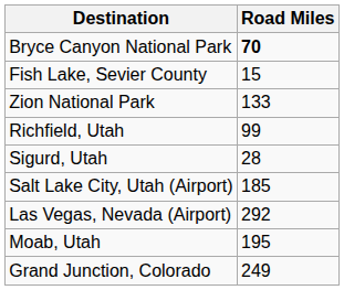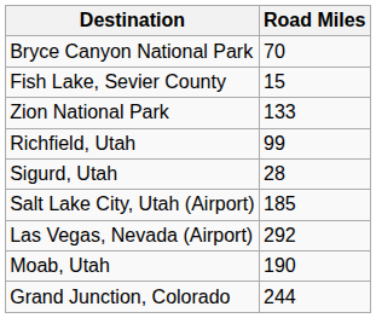 <table class="wikitable sortable">
 <tr>
 <th>Destination</th>
 <th>Road Miles</th>
 </tr>
 <tr>
 <td>Bryce Canyon National Park</td>
-<td><strong>70</strong></td>
+<td>70</td>
 </tr>
 <tr>
 <td>Fish Lake, Sevier County</td>
 <td>15</td>
 </tr>
 <tr>
 <td>Zion National Park</td>
 <td>133</td>
 </tr>
 <tr>
 <td>Richfield, Utah</td>
 <td>99</td>
 </tr>
 <tr>
 <td>Sigurd, Utah</td>
 <td>28</td>
 </tr>
 <tr>
 <td>Salt Lake City, Utah (Airport)</td>
 <td>185</td>
 </tr>
 <tr>
 <td>Las Vegas, Nevada (Airport)</td>
 <td>292</td>
 </tr>
 <tr>
 <td>Moab, Utah</td>
-<td>195</td>
+<td>190</td>
 </tr>
 <tr>
 <td>Grand Junction, Colorado</td>
-<td>249</td>
+<td>244</td>
 </tr>
 <tr>
 </tr>
 </table>
